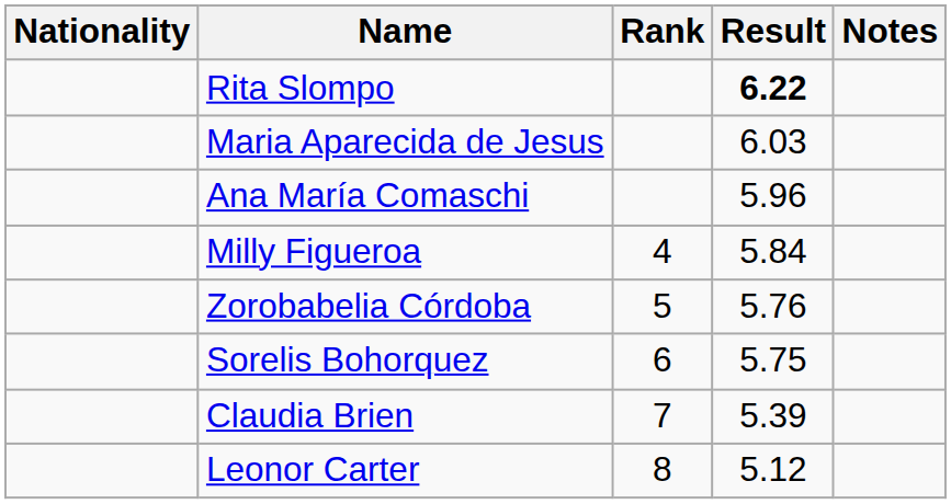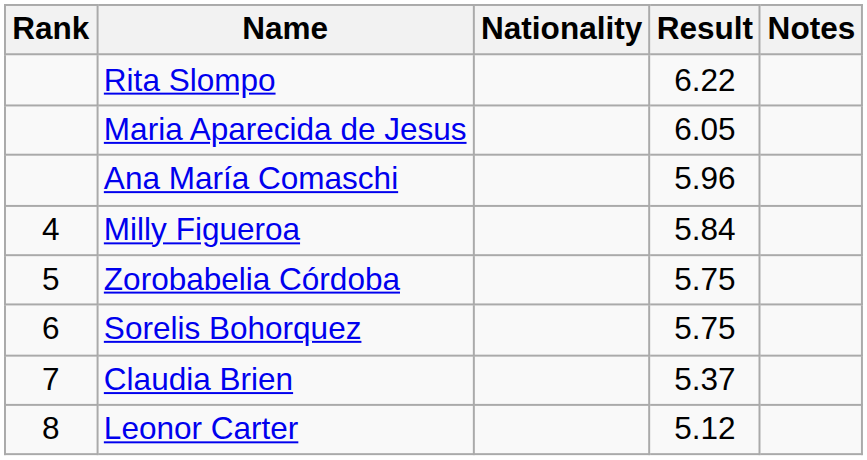 <table class="wikitable sortable" style="text-align:center">
 <tr>
+<th>Rank</th>
+<th>Name</th>
 <th>Nationality</th>
-<th>Name</th>
-<th>Rank</th>
 <th>Result</th>
 <th>Notes</th>
 </tr>
 <tr>
+<td></td>
+<td align=left><a href='#'>Rita Slompo</a></td>
 <td align=left></td>
-<td align=left><a href='#'>Rita Slompo</a></td>
-<td></td>
-<td><strong>6.22</strong></td>
+<td>6.22</td>
 <td></td>
 </tr>
 <tr>
+<td></td>
+<td align=left><a href='#'>Maria Aparecida de Jesus</a></td>
 <td align=left></td>
-<td align=left><a href='#'>Maria Aparecida de Jesus</a></td>
-<td></td>
-<td>6.03</td>
+<td>6.05</td>
 <td></td>
 </tr>
 <tr>
+<td></td>
+<td align=left><a href='#'>Ana María Comaschi</a></td>
 <td align=left></td>
-<td align=left><a href='#'>Ana María Comaschi</a></td>
-<td></td>
 <td>5.96</td>
 <td></td>
 </tr>
 <tr>
+<td>4</td>
+<td align=left><a href='#'>Milly Figueroa</a></td>
 <td align=left></td>
-<td align=left><a href='#'>Milly Figueroa</a></td>
-<td>4</td>
 <td>5.84</td>
 <td></td>
 </tr>
 <tr>
+<td>5</td>
+<td align=left><a href='#'>Zorobabelia Córdoba</a></td>
 <td align=left></td>
-<td align=left><a href='#'>Zorobabelia Córdoba</a></td>
-<td>5</td>
-<td>5.76</td>
-<td></td>
-</tr>
-<tr>
-<td align=left></td>
-<td align=left><a href='#'>Sorelis Bohorquez</a></td>
-<td>6</td>
 <td>5.75</td>
 <td></td>
 </tr>
 <tr>
+<td>6</td>
+<td align=left><a href='#'>Sorelis Bohorquez</a></td>
 <td align=left></td>
-<td align=left><a href='#'>Claudia Brien</a></td>
-<td>7</td>
-<td>5.39</td>
+<td>5.75</td>
 <td></td>
 </tr>
 <tr>
+<td>7</td>
+<td align=left><a href='#'>Claudia Brien</a></td>
 <td align=left></td>
+<td>5.37</td>
+<td></td>
+</tr>
+<tr>
+<td>8</td>
 <td align=left><a href='#'>Leonor Carter</a></td>
-<td>8</td>
+<td align=left></td>
 <td>5.12</td>
 <td></td>
 </tr>
 </table>
